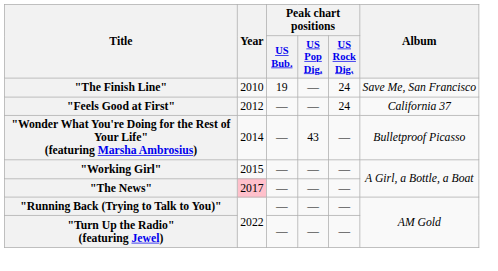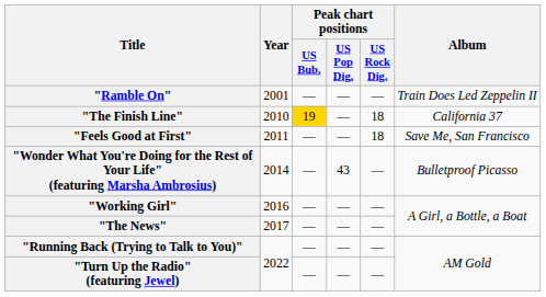 <table class="wikitable plainrowheaders" style="text-align:center;">
 <tr>
 <th scope="col" rowspan="2" style="width:19.5em;">Title</th>
 <th scope="col" rowspan="2">Year</th>
 <th scope="col" colspan="3">Peak chart positions</th>
 <th scope="col" rowspan="2">Album</th>
 </tr>
 <tr>
 <th scope="col" style="width:2.5em;font-size:90%;"><a href='#'>US<br>Bub.</a><br></th>
 <th scope="col" style="width:2.5em;font-size:90%;"><a href='#'>US<br>Pop<br>Dig.</a><br></th>
 <th scope="col" style="width:2.5em;font-size:90%;"><a href='#'>US<br>Rock<br>Dig.</a><br></th>
 </tr>
 <tr>
+<th scope="row">"<a href='#'>Ramble On</a>"</th>
+<td>2001</td>
+<td>—</td>
+<td>—</td>
+<td>—</td>
+<td><em>Train Does Led Zeppelin II</em></td>
+</tr>
+<tr>
 <th scope="row">"The Finish Line"</th>
 <td>2010</td>
-<td>19</td>
+<td style="background: gold;">19</td>
 <td>—</td>
-<td>24</td>
-<td><em>Save Me, San Francisco</em></td>
+<td>18</td>
+<td><em>California 37</em></td>
 </tr>
 <tr>
 <th scope="row">"Feels Good at First"</th>
-<td>2012</td>
+<td>2011</td>
 <td>—</td>
 <td>—</td>
-<td>24</td>
-<td><em>California 37</em></td>
+<td>18</td>
+<td><em>Save Me, San Francisco</em></td>
 </tr>
 <tr>
 <th scope="row">"Wonder What You're Doing for the Rest of Your Life"<br><span>(featuring <a href='#'>Marsha Ambrosius</a>)</span></th>
 <td>2014</td>
 <td>—</td>
 <td>43</td>
 <td>—</td>
 <td><em>Bulletproof Picasso</em></td>
 </tr>
 <tr>
 <th scope="row">"Working Girl"</th>
-<td>2015</td>
+<td>2016</td>
 <td>—</td>
 <td>—</td>
 <td>—</td>
 <td rowspan="2"><em>A Girl, a Bottle, a Boat</em></td>
 </tr>
 <tr>
 <th scope="row">"The News"</th>
-<td style="background: pink;">2017</td>
+<td>2017</td>
 <td>—</td>
 <td>—</td>
 <td>—</td>
 </tr>
 <tr>
 <th scope="row">"Running Back (Trying to Talk to You)"</th>
 <td rowspan="3">2022</td>
 <td>—</td>
 <td>—</td>
 <td>—</td>
 <td rowspan="2"><em>AM Gold</em></td>
 </tr>
 <tr>
 <th scope="row">"Turn Up the Radio"<br><span>(featuring <a href='#'>Jewel</a>)</span></th>
 <td>—</td>
 <td>—</td>
 <td>—</td>
 </tr>
 </table>
